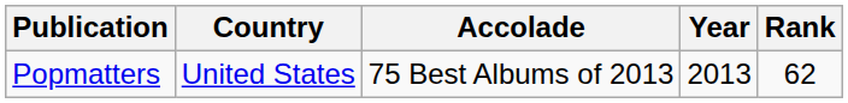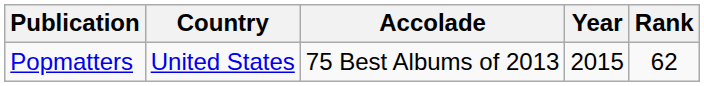 <table class="wikitable">
 <tr>
 <th>Publication</th>
 <th>Country</th>
 <th>Accolade</th>
 <th>Year</th>
 <th>Rank</th>
 </tr>
 <tr>
 <td><a href='#'>Popmatters</a></td>
 <td><a href='#'>United States</a></td>
 <td>75 Best Albums of 2013</td>
-<td>2013</td>
+<td>2015</td>
 <td align=center>62</td>
 </tr>
 </table>
